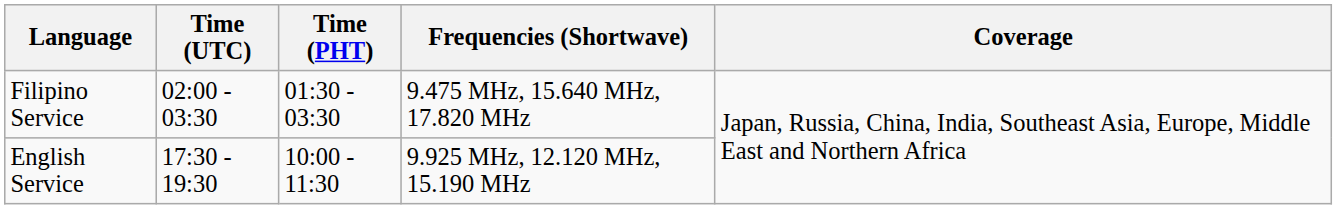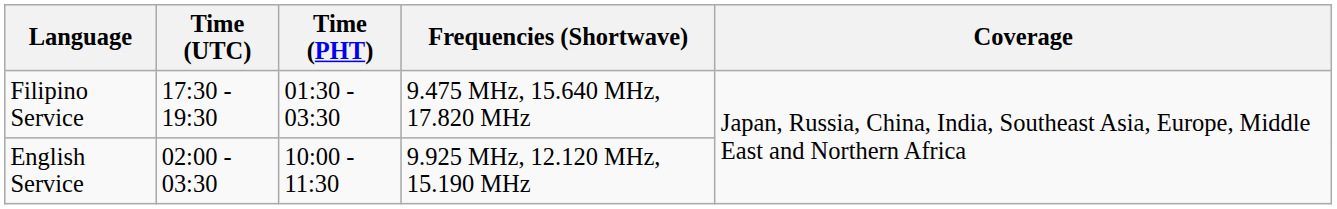 <table class="wikitable">
 <tr>
 <th>Language</th>
 <th>Time (UTC)</th>
 <th>Time (<a href='#'>PHT</a>)</th>
 <th>Frequencies (Shortwave)</th>
 <th>Coverage</th>
 </tr>
 <tr>
 <td>Filipino Service</td>
-<td>02:00 - 03:30</td>
+<td>17:30 - 19:30</td>
 <td>01:30 - 03:30</td>
 <td>9.475 MHz, 15.640 MHz, 17.820 MHz</td>
 <td rowspan=2>Japan, Russia, China, India, Southeast Asia, Europe, Middle East and Northern Africa</td>
 </tr>
 <tr>
 <td>English Service</td>
-<td>17:30 - 19:30</td>
+<td>02:00 - 03:30</td>
 <td>10:00 - 11:30</td>
 <td>9.925 MHz, 12.120 MHz, 15.190 MHz</td>
 </tr>
 </table>
